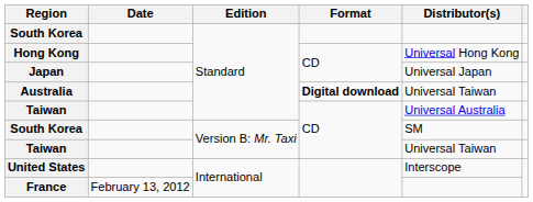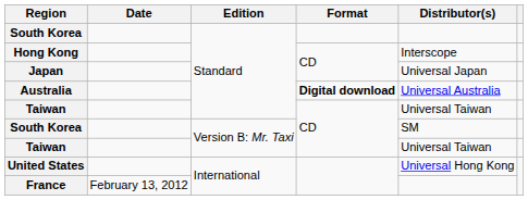 <table class="wikitable sortable plainrowheaders">
 <tr>
 <th scope="col">Region</th>
 <th scope="col">Date</th>
 <th scope="col">Edition</th>
 <th scope="col">Format</th>
 <th scope="col">Distributor(s)</th>
 <th scope="col" class="unsortable"></th>
 </tr>
 <tr>
 <th scope="row">South Korea</th>
 <td></td>
 <td rowspan="5">Standard</td>
 <td></td>
 <td></td>
 <td align="center"></td>
 </tr>
 <tr>
 <th scope="row">Hong Kong</th>
 <td></td>
 <td rowspan="2">CD</td>
-<td><a href='#'>Universal</a> Hong Kong</td>
+<td>Interscope</td>
 <td align="center"></td>
 </tr>
 <tr>
 <th scope="row">Japan</th>
 <td></td>
 <td>Universal Japan</td>
 <td align="center"></td>
 </tr>
 <tr>
 <th scope="row">Australia</th>
 <td></td>
 <td><strong>Digital download</strong></td>
-<td>Universal Taiwan</td>
+<td><a href='#'>Universal Australia</a></td>
 <td align="center"></td>
 </tr>
 <tr>
 <th scope="row">Taiwan</th>
 <td></td>
 <td rowspan="3">CD</td>
-<td><a href='#'>Universal Australia</a></td>
+<td>Universal Taiwan</td>
 <td align="center"></td>
 </tr>
 <tr>
 <th scope="row">South Korea</th>
 <td></td>
 <td rowspan="2">Version B: <em>Mr. Taxi</em></td>
 <td>SM</td>
 <td align="center"></td>
 </tr>
 <tr>
 <th scope="row">Taiwan</th>
 <td></td>
 <td>Universal Taiwan</td>
 <td align="center"></td>
 </tr>
 <tr>
 <th scope="row">United States</th>
 <td></td>
 <td rowspan="2">International</td>
 <td rowspan="2"></td>
-<td>Interscope</td>
+<td><a href='#'>Universal</a> Hong Kong</td>
 <td rowspan="2" align="center"></td>
 </tr>
 <tr>
 <th scope="row">France</th>
 <td>February 13, 2012</td>
 <td></td>
 </tr>
 </table>
